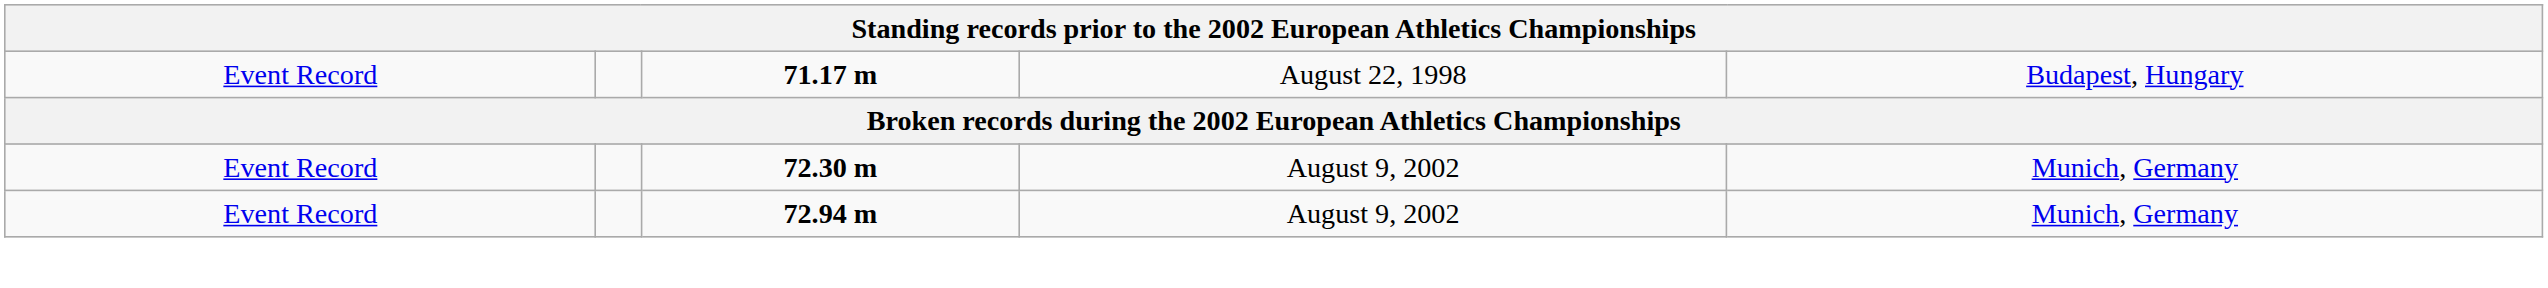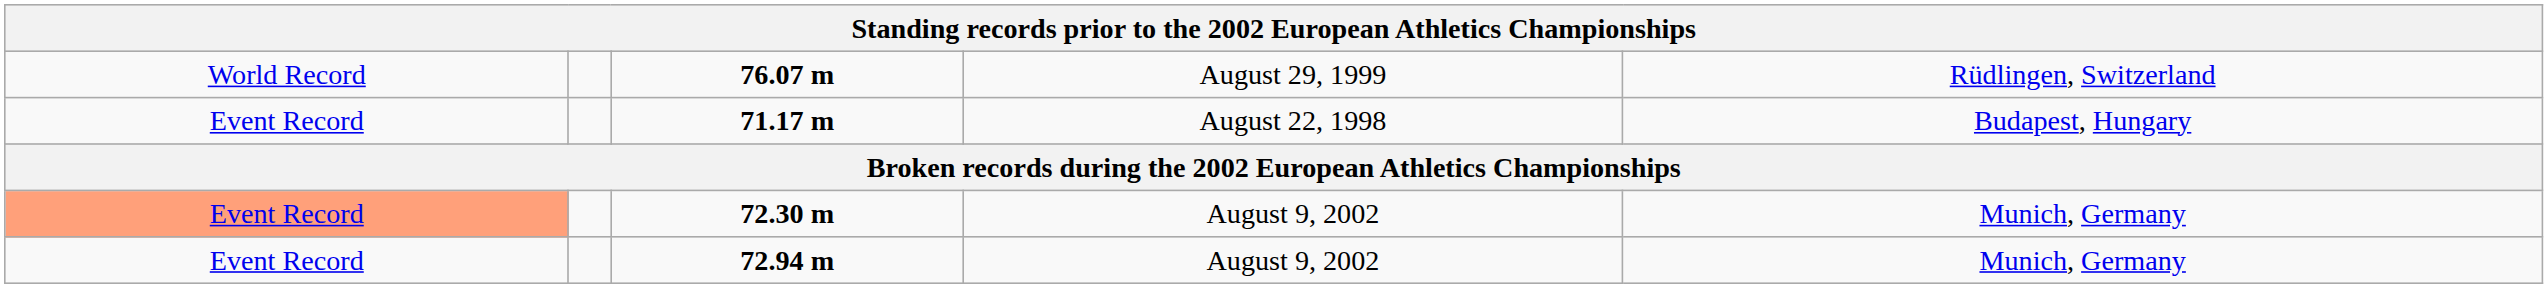 <table class="wikitable" style=" text-align:center; font-size:110%;" width="80%">
 <tr>
 <th colspan="5">Standing records prior to the 2002 European Athletics Championships</th>
+</tr>
+<tr>
+<td><a href='#'>World Record</a></td>
+<td></td>
+<td><strong>76.07 m </strong></td>
+<td>August 29, 1999</td>
+<td> <a href='#'>Rüdlingen</a>, <a href='#'>Switzerland</a></td>
 </tr>
 <tr>
 <td><a href='#'>Event Record</a></td>
 <td></td>
 <td><strong>71.17 m </strong></td>
 <td>August 22, 1998</td>
 <td> <a href='#'>Budapest</a>, <a href='#'>Hungary</a></td>
 </tr>
 <tr>
 <th colspan="5">Broken records during the 2002 European Athletics Championships</th>
 </tr>
 <tr>
-<td><a href='#'>Event Record</a></td>
+<td style="background: lightsalmon;"><a href='#'>Event Record</a></td>
 <td></td>
 <td><strong>72.30 m </strong></td>
 <td>August 9, 2002</td>
 <td> <a href='#'>Munich</a>, <a href='#'>Germany</a></td>
 </tr>
 <tr>
 <td><a href='#'>Event Record</a></td>
 <td></td>
 <td><strong>72.94 m </strong></td>
 <td>August 9, 2002</td>
 <td> <a href='#'>Munich</a>, <a href='#'>Germany</a></td>
 </tr>
 </table>
